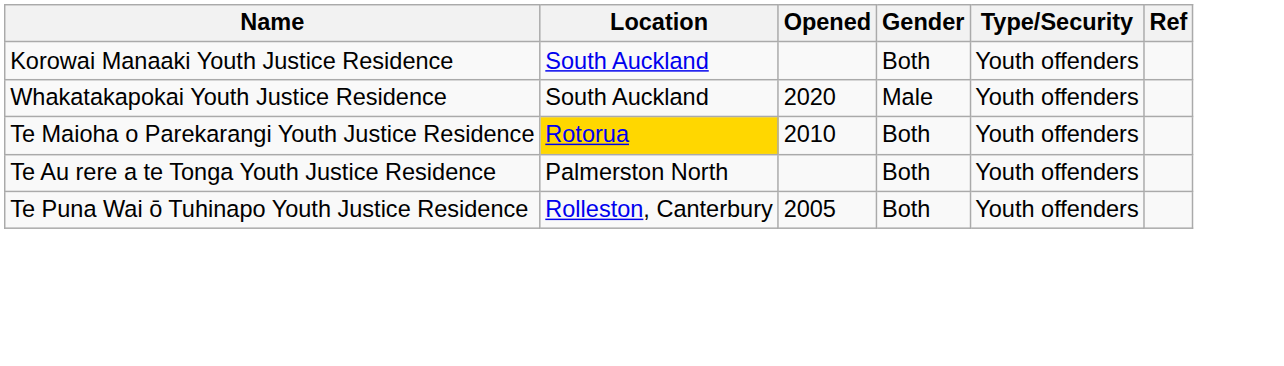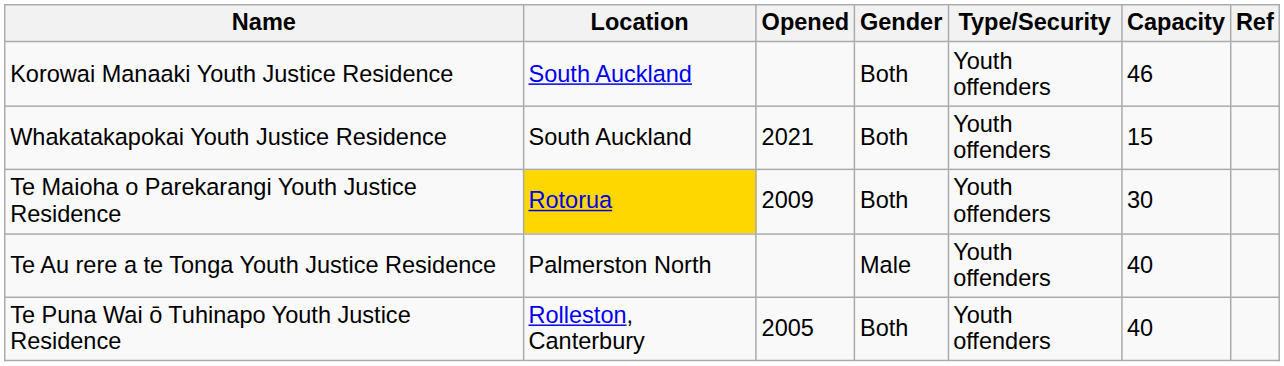 <table class="wikitable sortable">
 <tr>
 <th>Name</th>
 <th>Location</th>
 <th>Opened</th>
 <th>Gender</th>
 <th>Type/Security</th>
+<th>Capacity</th>
 <th>Ref</th>
 </tr>
 <tr>
 <td>Korowai Manaaki Youth Justice Residence</td>
 <td><a href='#'>South Auckland</a></td>
 <td></td>
 <td>Both</td>
 <td>Youth offenders</td>
+<td>46</td>
 <td></td>
 </tr>
 <tr>
 <td>Whakatakapokai Youth Justice Residence</td>
 <td>South Auckland</td>
-<td>2020</td>
-<td>Male</td>
+<td>2021</td>
+<td>Both</td>
 <td>Youth offenders</td>
+<td>15</td>
 <td></td>
 </tr>
 <tr>
 <td>Te Maioha o Parekarangi Youth Justice Residence</td>
 <td style="background: gold;"><a href='#'>Rotorua</a></td>
-<td>2010</td>
+<td>2009</td>
 <td>Both</td>
 <td>Youth offenders</td>
+<td>30</td>
 <td></td>
 </tr>
 <tr>
 <td>Te Au rere a te Tonga Youth Justice Residence</td>
 <td>Palmerston North</td>
 <td></td>
-<td>Both</td>
+<td>Male</td>
 <td>Youth offenders</td>
+<td>40</td>
 <td></td>
 </tr>
 <tr>
 <td>Te Puna Wai ō Tuhinapo Youth Justice Residence</td>
 <td><a href='#'>Rolleston</a>, Canterbury</td>
 <td>2005</td>
 <td>Both</td>
 <td>Youth offenders</td>
+<td>40</td>
 <td></td>
 </tr>
 </table>
